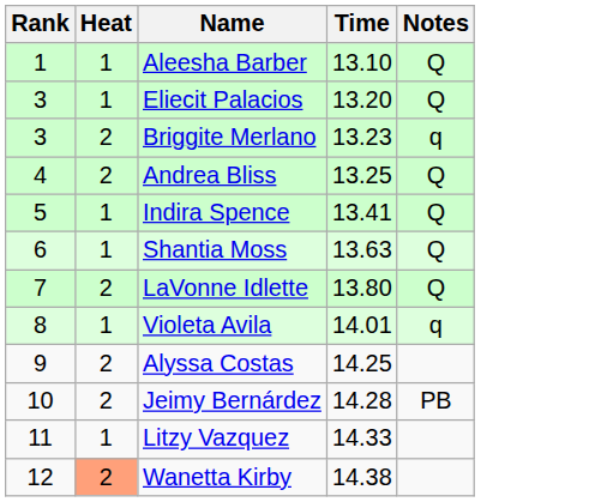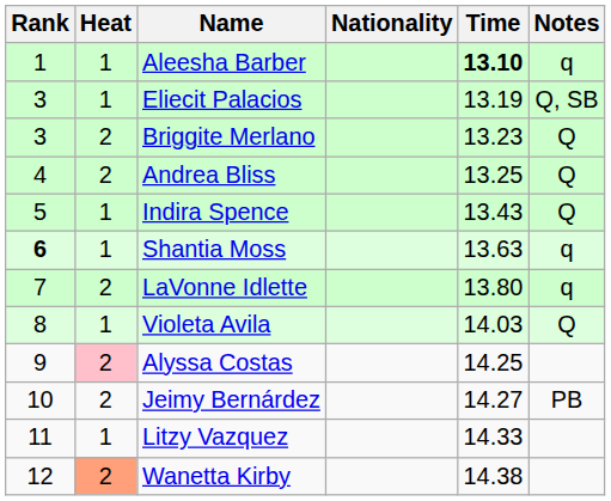 <table class="wikitable sortable" style="text-align:center">
 <tr>
 <th>Rank</th>
 <th>Heat</th>
 <th>Name</th>
+<th>Nationality</th>
 <th>Time</th>
 <th>Notes</th>
 </tr>
 <tr bgcolor=ccffcc>
 <td>1</td>
 <td>1</td>
 <td align=left><a href='#'>Aleesha Barber</a></td>
-<td>13.10</td>
-<td>Q</td>
+<td align=left></td>
+<td><strong>13.10</strong></td>
+<td>q</td>
 </tr>
 <tr bgcolor=ccffcc>
 <td>3</td>
 <td>1</td>
 <td align=left><a href='#'>Eliecit Palacios</a></td>
-<td>13.20</td>
-<td>Q</td>
+<td align=left></td>
+<td>13.19</td>
+<td>Q, SB</td>
 </tr>
 <tr bgcolor=ccffcc>
 <td>3</td>
 <td>2</td>
 <td align=left><a href='#'>Briggite Merlano</a></td>
+<td align=left></td>
 <td>13.23</td>
-<td>q</td>
+<td>Q</td>
 </tr>
 <tr bgcolor=ccffcc>
 <td>4</td>
 <td>2</td>
 <td align=left><a href='#'>Andrea Bliss</a></td>
+<td align=left></td>
 <td>13.25</td>
 <td>Q</td>
 </tr>
 <tr bgcolor=ccffcc>
 <td>5</td>
 <td>1</td>
 <td align=left><a href='#'>Indira Spence</a></td>
-<td>13.41</td>
+<td align=left></td>
+<td>13.43</td>
 <td>Q</td>
 </tr>
 <tr bgcolor=ddffdd>
-<td>6</td>
+<td><strong>6</strong></td>
 <td>1</td>
 <td align=left><a href='#'>Shantia Moss</a></td>
+<td align=left></td>
 <td>13.63</td>
-<td>Q</td>
+<td>q</td>
 </tr>
 <tr bgcolor=ccffcc>
 <td>7</td>
 <td>2</td>
 <td align=left><a href='#'>LaVonne Idlette</a></td>
+<td align=left></td>
 <td>13.80</td>
-<td>Q</td>
+<td>q</td>
 </tr>
 <tr bgcolor=ddffdd>
 <td>8</td>
 <td>1</td>
 <td align=left><a href='#'>Violeta Avila</a></td>
-<td>14.01</td>
-<td>q</td>
+<td align=left></td>
+<td>14.03</td>
+<td>Q</td>
 </tr>
 <tr>
 <td>9</td>
-<td>2</td>
+<td style="background: pink;">2</td>
 <td align=left><a href='#'>Alyssa Costas</a></td>
+<td align=left></td>
 <td>14.25</td>
 <td></td>
 </tr>
 <tr>
 <td>10</td>
 <td>2</td>
 <td align=left><a href='#'>Jeimy Bernárdez</a></td>
-<td>14.28</td>
+<td align=left></td>
+<td>14.27</td>
 <td>PB</td>
 </tr>
 <tr>
 <td>11</td>
 <td>1</td>
 <td align=left><a href='#'>Litzy Vazquez</a></td>
+<td align=left></td>
 <td>14.33</td>
 <td></td>
 </tr>
 <tr>
 <td>12</td>
 <td style="background: lightsalmon;">2</td>
 <td align=left><a href='#'>Wanetta Kirby</a></td>
+<td align=left></td>
 <td>14.38</td>
 <td></td>
 </tr>
 </table>
